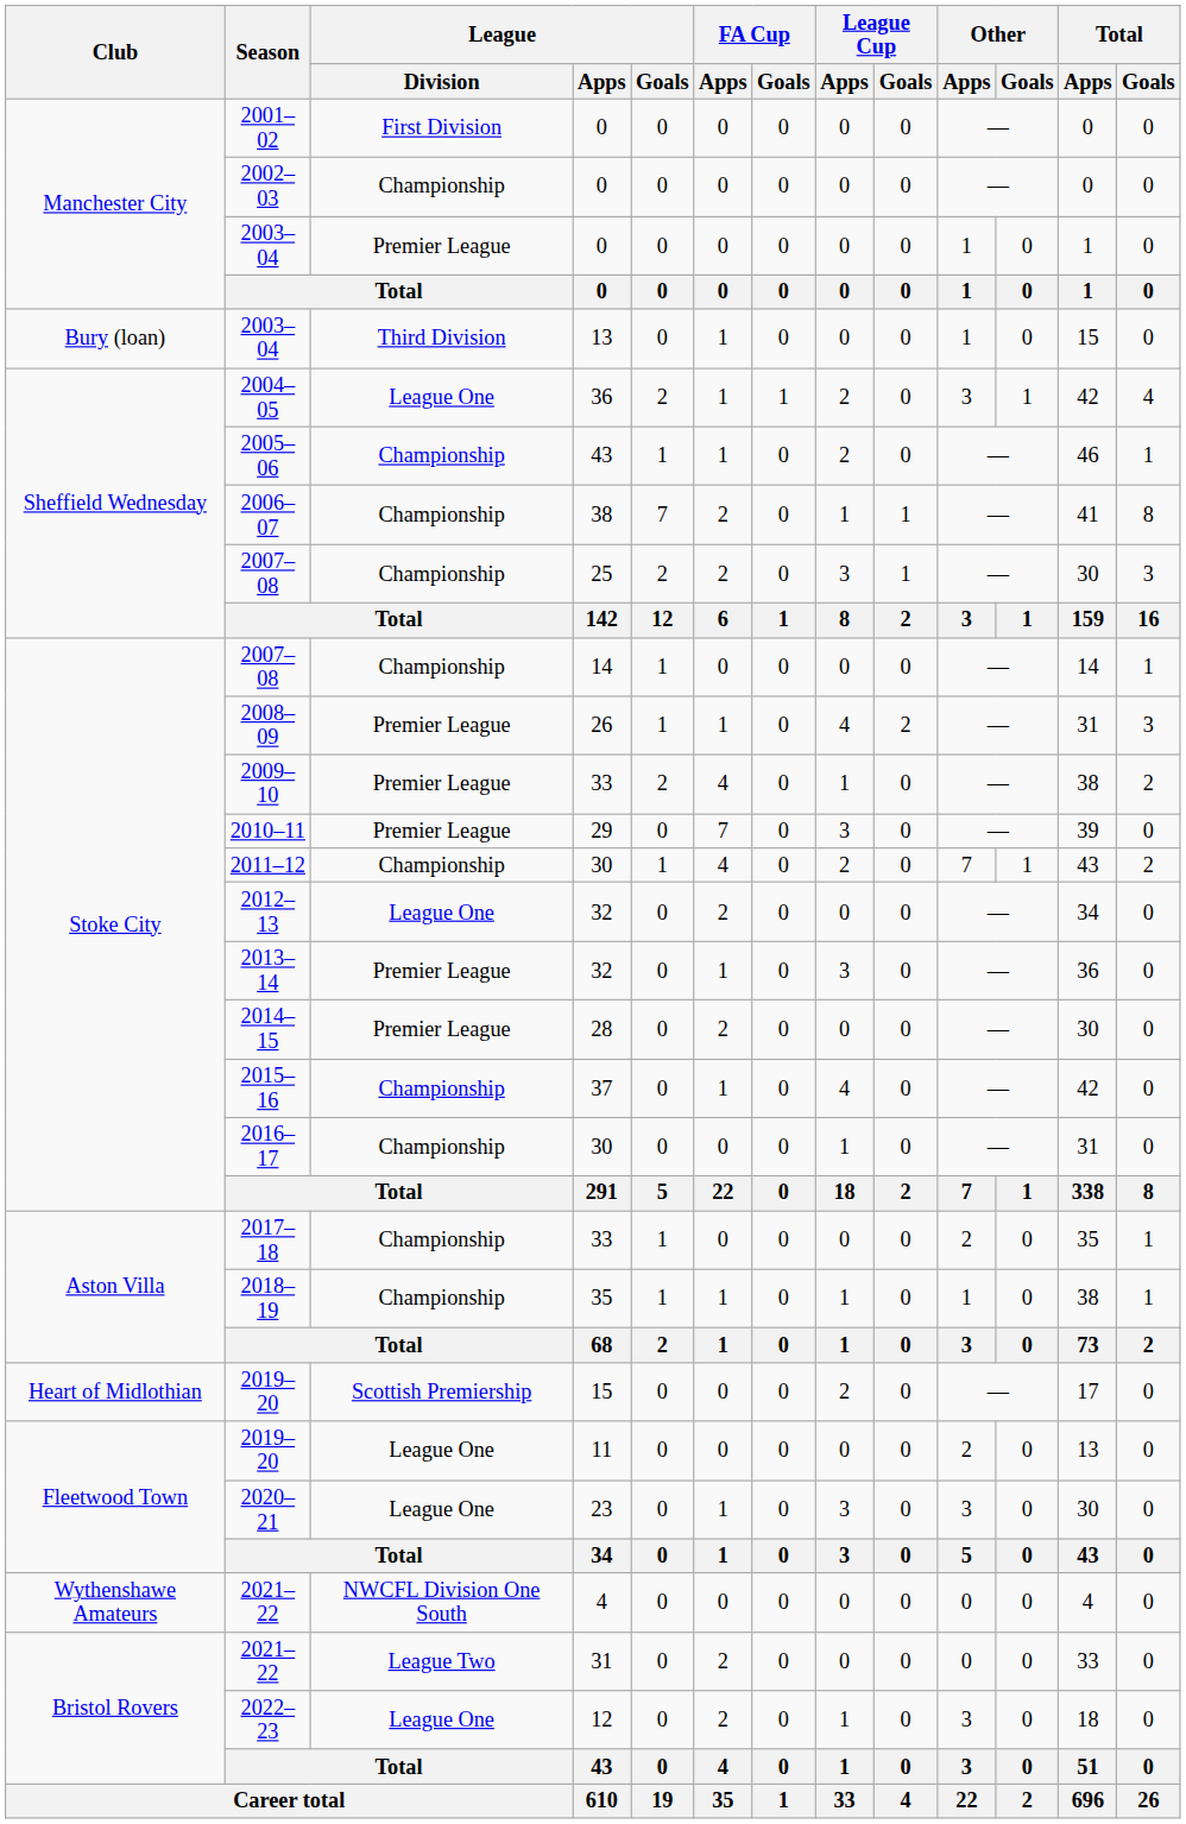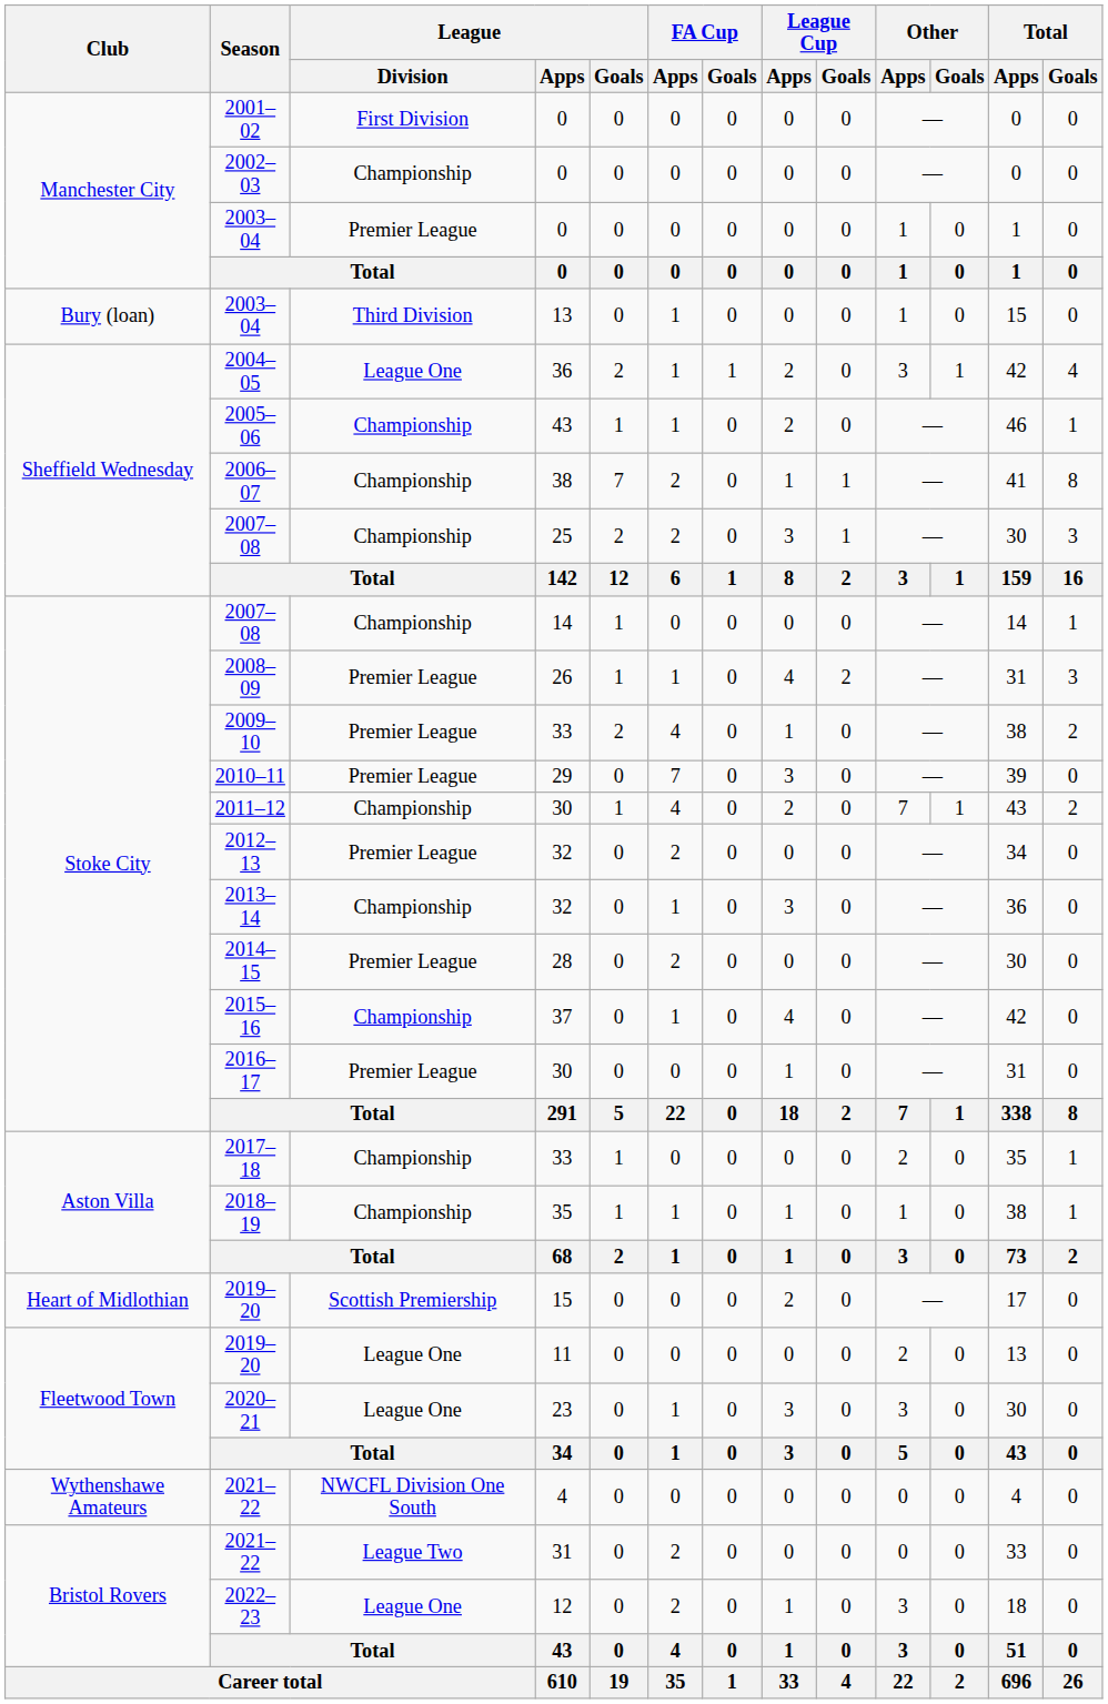 <table class=wikitable style=text-align:center>
 <tr>
 <th rowspan=2>Club</th>
 <th rowspan=2>Season</th>
 <th colspan=3>League</th>
 <th colspan=2><a href='#'>FA Cup</a></th>
 <th colspan=2><a href='#'>League Cup</a></th>
 <th colspan=2>Other</th>
 <th colspan=2>Total</th>
 </tr>
 <tr>
 <th>Division</th>
 <th>Apps</th>
 <th>Goals</th>
 <th>Apps</th>
 <th>Goals</th>
 <th>Apps</th>
 <th>Goals</th>
 <th>Apps</th>
 <th>Goals</th>
 <th>Apps</th>
 <th>Goals</th>
 </tr>
 <tr>
 <td rowspan=4><a href='#'>Manchester City</a></td>
 <td><a href='#'>2001–02</a></td>
 <td><a href='#'>First Division</a></td>
 <td>0</td>
 <td>0</td>
 <td>0</td>
 <td>0</td>
 <td>0</td>
 <td>0</td>
 <td colspan=2>—</td>
 <td>0</td>
 <td>0</td>
 </tr>
 <tr>
 <td><a href='#'>2002–03</a></td>
 <td>Championship</td>
 <td>0</td>
 <td>0</td>
 <td>0</td>
 <td>0</td>
 <td>0</td>
 <td>0</td>
 <td colspan=2>—</td>
 <td>0</td>
 <td>0</td>
 </tr>
 <tr>
 <td><a href='#'>2003–04</a></td>
 <td>Premier League</td>
 <td>0</td>
 <td>0</td>
 <td>0</td>
 <td>0</td>
 <td>0</td>
 <td>0</td>
 <td>1</td>
 <td>0</td>
 <td>1</td>
 <td>0</td>
 </tr>
 <tr>
 <th colspan=2>Total</th>
 <th>0</th>
 <th>0</th>
 <th>0</th>
 <th>0</th>
 <th>0</th>
 <th>0</th>
 <th>1</th>
 <th>0</th>
 <th>1</th>
 <th>0</th>
 </tr>
 <tr>
 <td><a href='#'>Bury</a> (loan)</td>
 <td><a href='#'>2003–04</a></td>
 <td><a href='#'>Third Division</a></td>
 <td>13</td>
 <td>0</td>
 <td>1</td>
 <td>0</td>
 <td>0</td>
 <td>0</td>
 <td>1</td>
 <td>0</td>
 <td>15</td>
 <td>0</td>
 </tr>
 <tr>
 <td rowspan=5><a href='#'>Sheffield Wednesday</a></td>
 <td><a href='#'>2004–05</a></td>
 <td><a href='#'>League One</a></td>
 <td>36</td>
 <td>2</td>
 <td>1</td>
 <td>1</td>
 <td>2</td>
 <td>0</td>
 <td>3</td>
 <td>1</td>
 <td>42</td>
 <td>4</td>
 </tr>
 <tr>
 <td><a href='#'>2005–06</a></td>
 <td><a href='#'>Championship</a></td>
 <td>43</td>
 <td>1</td>
 <td>1</td>
 <td>0</td>
 <td>2</td>
 <td>0</td>
 <td colspan=2>—</td>
 <td>46</td>
 <td>1</td>
 </tr>
 <tr>
 <td><a href='#'>2006–07</a></td>
 <td>Championship</td>
 <td>38</td>
 <td>7</td>
 <td>2</td>
 <td>0</td>
 <td>1</td>
 <td>1</td>
 <td colspan=2>—</td>
 <td>41</td>
 <td>8</td>
 </tr>
 <tr>
 <td><a href='#'>2007–08</a></td>
 <td>Championship</td>
 <td>25</td>
 <td>2</td>
 <td>2</td>
 <td>0</td>
 <td>3</td>
 <td>1</td>
 <td colspan=2>—</td>
 <td>30</td>
 <td>3</td>
 </tr>
 <tr>
 <th colspan=2>Total</th>
 <th>142</th>
 <th>12</th>
 <th>6</th>
 <th>1</th>
 <th>8</th>
 <th>2</th>
 <th>3</th>
 <th>1</th>
 <th>159</th>
 <th>16</th>
 </tr>
 <tr>
 <td rowspan=11><a href='#'>Stoke City</a></td>
 <td><a href='#'>2007–08</a></td>
 <td>Championship</td>
 <td>14</td>
 <td>1</td>
 <td>0</td>
 <td>0</td>
 <td>0</td>
 <td>0</td>
 <td colspan=2>—</td>
 <td>14</td>
 <td>1</td>
 </tr>
 <tr>
 <td><a href='#'>2008–09</a></td>
 <td>Premier League</td>
 <td>26</td>
 <td>1</td>
 <td>1</td>
 <td>0</td>
 <td>4</td>
 <td>2</td>
 <td colspan=2>—</td>
 <td>31</td>
 <td>3</td>
 </tr>
 <tr>
 <td><a href='#'>2009–10</a></td>
 <td>Premier League</td>
 <td>33</td>
 <td>2</td>
 <td>4</td>
 <td>0</td>
 <td>1</td>
 <td>0</td>
 <td colspan=2>—</td>
 <td>38</td>
 <td>2</td>
 </tr>
 <tr>
 <td><a href='#'>2010–11</a></td>
 <td>Premier League</td>
 <td>29</td>
 <td>0</td>
 <td>7</td>
 <td>0</td>
 <td>3</td>
 <td>0</td>
 <td colspan=2>—</td>
 <td>39</td>
 <td>0</td>
 </tr>
 <tr>
 <td><a href='#'>2011–12</a></td>
 <td>Championship</td>
 <td>30</td>
 <td>1</td>
 <td>4</td>
 <td>0</td>
 <td>2</td>
 <td>0</td>
 <td>7</td>
 <td>1</td>
 <td>43</td>
 <td>2</td>
 </tr>
 <tr>
 <td><a href='#'>2012–13</a></td>
-<td><a href='#'>League One</a></td>
+<td>Premier League</td>
 <td>32</td>
 <td>0</td>
 <td>2</td>
 <td>0</td>
 <td>0</td>
 <td>0</td>
 <td colspan=2>—</td>
 <td>34</td>
 <td>0</td>
 </tr>
 <tr>
 <td><a href='#'>2013–14</a></td>
-<td>Premier League</td>
+<td>Championship</td>
 <td>32</td>
 <td>0</td>
 <td>1</td>
 <td>0</td>
 <td>3</td>
 <td>0</td>
 <td colspan=2>—</td>
 <td>36</td>
 <td>0</td>
 </tr>
 <tr>
 <td><a href='#'>2014–15</a></td>
 <td>Premier League</td>
 <td>28</td>
 <td>0</td>
 <td>2</td>
 <td>0</td>
 <td>0</td>
 <td>0</td>
 <td colspan=2>—</td>
 <td>30</td>
 <td>0</td>
 </tr>
 <tr>
 <td><a href='#'>2015–16</a></td>
 <td><a href='#'>Championship</a></td>
 <td>37</td>
 <td>0</td>
 <td>1</td>
 <td>0</td>
 <td>4</td>
 <td>0</td>
 <td colspan=2>—</td>
 <td>42</td>
 <td>0</td>
 </tr>
 <tr>
 <td><a href='#'>2016–17</a></td>
-<td>Championship</td>
+<td>Premier League</td>
 <td>30</td>
 <td>0</td>
 <td>0</td>
 <td>0</td>
 <td>1</td>
 <td>0</td>
 <td colspan=2>—</td>
 <td>31</td>
 <td>0</td>
 </tr>
 <tr>
 <th colspan=2>Total</th>
 <th>291</th>
 <th>5</th>
 <th>22</th>
 <th>0</th>
 <th>18</th>
 <th>2</th>
 <th>7</th>
 <th>1</th>
 <th>338</th>
 <th>8</th>
 </tr>
 <tr>
 <td rowspan=3><a href='#'>Aston Villa</a></td>
 <td><a href='#'>2017–18</a></td>
 <td>Championship</td>
 <td>33</td>
 <td>1</td>
 <td>0</td>
 <td>0</td>
 <td>0</td>
 <td>0</td>
 <td>2</td>
 <td>0</td>
 <td>35</td>
 <td>1</td>
 </tr>
 <tr>
 <td><a href='#'>2018–19</a></td>
 <td>Championship</td>
 <td>35</td>
 <td>1</td>
 <td>1</td>
 <td>0</td>
 <td>1</td>
 <td>0</td>
 <td>1</td>
 <td>0</td>
 <td>38</td>
 <td>1</td>
 </tr>
 <tr>
 <th colspan=2>Total</th>
 <th>68</th>
 <th>2</th>
 <th>1</th>
 <th>0</th>
 <th>1</th>
 <th>0</th>
 <th>3</th>
 <th>0</th>
 <th>73</th>
 <th>2</th>
 </tr>
 <tr>
 <td><a href='#'>Heart of Midlothian</a></td>
 <td><a href='#'>2019–20</a></td>
 <td><a href='#'>Scottish Premiership</a></td>
 <td>15</td>
 <td>0</td>
 <td>0</td>
 <td>0</td>
 <td>2</td>
 <td>0</td>
 <td colspan=2>—</td>
 <td>17</td>
 <td>0</td>
 </tr>
 <tr>
 <td rowspan=3><a href='#'>Fleetwood Town</a></td>
 <td><a href='#'>2019–20</a></td>
 <td>League One</td>
 <td>11</td>
 <td>0</td>
 <td>0</td>
 <td>0</td>
 <td>0</td>
 <td>0</td>
 <td>2</td>
 <td>0</td>
 <td>13</td>
 <td>0</td>
 </tr>
 <tr>
 <td><a href='#'>2020–21</a></td>
 <td>League One</td>
 <td>23</td>
 <td>0</td>
 <td>1</td>
 <td>0</td>
 <td>3</td>
 <td>0</td>
 <td>3</td>
 <td>0</td>
 <td>30</td>
 <td>0</td>
 </tr>
 <tr>
 <th colspan=2>Total</th>
 <th>34</th>
 <th>0</th>
 <th>1</th>
 <th>0</th>
 <th>3</th>
 <th>0</th>
 <th>5</th>
 <th>0</th>
 <th>43</th>
 <th>0</th>
 </tr>
 <tr>
 <td><a href='#'>Wythenshawe Amateurs</a></td>
 <td><a href='#'>2021–22</a></td>
 <td><a href='#'>NWCFL Division One South</a></td>
 <td>4</td>
 <td>0</td>
 <td>0</td>
 <td>0</td>
 <td>0</td>
 <td>0</td>
 <td>0</td>
 <td>0</td>
 <td>4</td>
 <td>0</td>
 </tr>
 <tr>
 <td rowspan=3><a href='#'>Bristol Rovers</a></td>
 <td><a href='#'>2021–22</a></td>
 <td><a href='#'>League Two</a></td>
 <td>31</td>
 <td>0</td>
 <td>2</td>
 <td>0</td>
 <td>0</td>
 <td>0</td>
 <td>0</td>
 <td>0</td>
 <td>33</td>
 <td>0</td>
 </tr>
 <tr>
 <td><a href='#'>2022–23</a></td>
 <td><a href='#'>League One</a></td>
 <td>12</td>
 <td>0</td>
 <td>2</td>
 <td>0</td>
 <td>1</td>
 <td>0</td>
 <td>3</td>
 <td>0</td>
 <td>18</td>
 <td>0</td>
 </tr>
 <tr>
 <th colspan=2>Total</th>
 <th>43</th>
 <th>0</th>
 <th>4</th>
 <th>0</th>
 <th>1</th>
 <th>0</th>
 <th>3</th>
 <th>0</th>
 <th>51</th>
 <th>0</th>
 </tr>
 <tr>
 <th colspan=3>Career total</th>
 <th>610</th>
 <th>19</th>
 <th>35</th>
 <th>1</th>
 <th>33</th>
 <th>4</th>
 <th>22</th>
 <th>2</th>
 <th>696</th>
 <th>26</th>
 </tr>
 </table>
